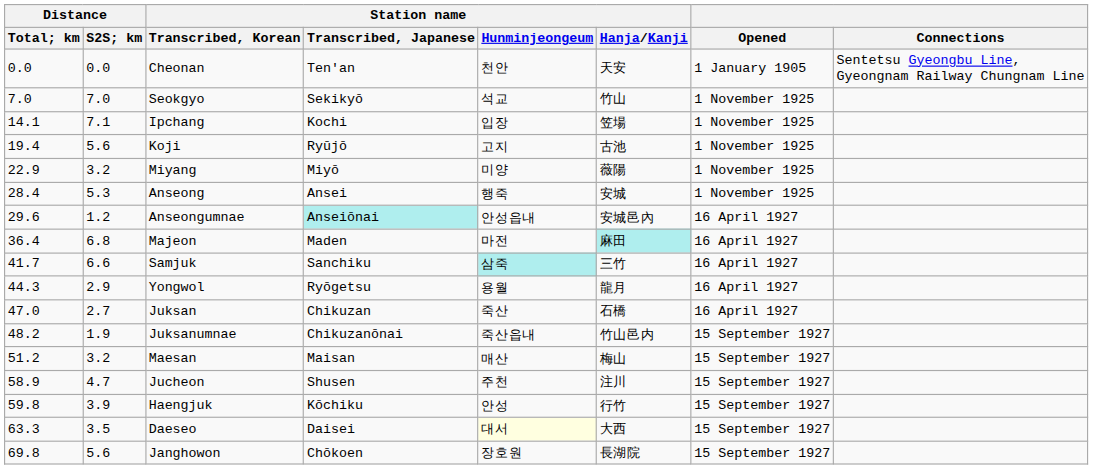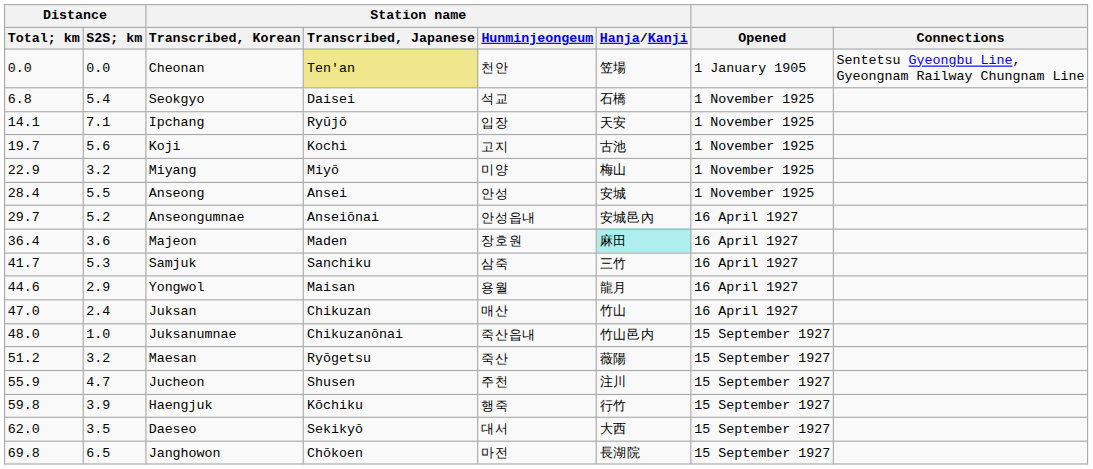 <table class="wikitable" style="font-size:90%;">
 <tr>
 <th colspan="2">Distance</th>
 <th colspan="4">Station name</th>
 <th colspan="3"></th>
 </tr>
 <tr>
 <th>Total; km</th>
 <th>S2S; km</th>
 <th>Transcribed, Korean</th>
 <th>Transcribed, Japanese</th>
 <th><a href='#'>Hunminjeongeum</a></th>
 <th><a href='#'>Hanja</a>/<a href='#'>Kanji</a></th>
 <th>Opened</th>
 <th>Connections</th>
 </tr>
 <tr>
 <td>0.0</td>
 <td>0.0</td>
 <td>Cheonan</td>
-<td>Ten'an</td>
+<td style="background: khaki;">Ten'an</td>
 <td>천안</td>
-<td>天安</td>
+<td>笠場</td>
 <td>1 January 1905</td>
 <td>Sentetsu <a href='#'>Gyeongbu Line</a>,<br>Gyeongnam Railway Chungnam Line</td>
 </tr>
 <tr>
-<td>7.0</td>
-<td>7.0</td>
+<td>6.8</td>
+<td>5.4</td>
 <td>Seokgyo</td>
-<td>Sekikyō</td>
+<td>Daisei</td>
 <td>석교</td>
-<td>竹山</td>
+<td>石橋</td>
 <td>1 November 1925</td>
 <td></td>
 </tr>
 <tr>
 <td>14.1</td>
 <td>7.1</td>
 <td>Ipchang</td>
-<td>Kochi</td>
+<td>Ryūjō</td>
 <td>입장</td>
-<td>笠場</td>
+<td>天安</td>
 <td>1 November 1925</td>
 <td></td>
 </tr>
 <tr>
-<td>19.4</td>
+<td>19.7</td>
 <td>5.6</td>
 <td>Koji</td>
-<td>Ryūjō</td>
+<td>Kochi</td>
 <td>고지</td>
 <td>古池</td>
 <td>1 November 1925</td>
 <td></td>
 </tr>
 <tr>
 <td>22.9</td>
 <td>3.2</td>
 <td>Miyang</td>
 <td>Miyō</td>
 <td>미양</td>
-<td>薇陽</td>
+<td>梅山</td>
 <td>1 November 1925</td>
 <td></td>
 </tr>
 <tr>
 <td>28.4</td>
-<td>5.3</td>
+<td>5.5</td>
 <td>Anseong</td>
 <td>Ansei</td>
-<td>행죽</td>
+<td>안성</td>
 <td>安城</td>
 <td>1 November 1925</td>
 <td></td>
 </tr>
 <tr>
-<td>29.6</td>
-<td>1.2</td>
+<td>29.7</td>
+<td>5.2</td>
 <td>Anseongumnae</td>
-<td style="background: paleturquoise;">Anseiōnai</td>
+<td>Anseiōnai</td>
 <td>안성읍내</td>
 <td>安城邑內</td>
 <td>16 April 1927</td>
 <td></td>
 </tr>
 <tr>
 <td>36.4</td>
-<td>6.8</td>
+<td>3.6</td>
 <td>Majeon</td>
 <td>Maden</td>
-<td>마전</td>
+<td>장호원</td>
 <td style="background: paleturquoise;">麻田</td>
 <td>16 April 1927</td>
 <td></td>
 </tr>
 <tr>
 <td>41.7</td>
-<td>6.6</td>
+<td>5.3</td>
 <td>Samjuk</td>
 <td>Sanchiku</td>
-<td style="background: paleturquoise;">삼죽</td>
+<td>삼죽</td>
 <td>三竹</td>
 <td>16 April 1927</td>
 <td></td>
 </tr>
 <tr>
-<td>44.3</td>
+<td>44.6</td>
 <td>2.9</td>
 <td>Yongwol</td>
-<td>Ryōgetsu</td>
+<td>Maisan</td>
 <td>용월</td>
 <td>龍月</td>
 <td>16 April 1927</td>
 <td></td>
 </tr>
 <tr>
 <td>47.0</td>
-<td>2.7</td>
+<td>2.4</td>
 <td>Juksan</td>
 <td>Chikuzan</td>
-<td>죽산</td>
-<td>石橋</td>
+<td>매산</td>
+<td>竹山</td>
 <td>16 April 1927</td>
 <td></td>
 </tr>
 <tr>
-<td>48.2</td>
-<td>1.9</td>
+<td>48.0</td>
+<td>1.0</td>
 <td>Juksanumnae</td>
 <td>Chikuzanōnai</td>
 <td>죽산읍내</td>
 <td>竹山邑内</td>
 <td>15 September 1927</td>
 <td></td>
 </tr>
 <tr>
 <td>51.2</td>
 <td>3.2</td>
 <td>Maesan</td>
-<td>Maisan</td>
-<td>매산</td>
-<td>梅山</td>
+<td>Ryōgetsu</td>
+<td>죽산</td>
+<td>薇陽</td>
 <td>15 September 1927</td>
 <td></td>
 </tr>
 <tr>
-<td>58.9</td>
+<td>55.9</td>
 <td>4.7</td>
 <td>Jucheon</td>
 <td>Shusen</td>
 <td>주천</td>
 <td>注川</td>
 <td>15 September 1927</td>
 <td></td>
 </tr>
 <tr>
 <td>59.8</td>
 <td>3.9</td>
 <td>Haengjuk</td>
 <td>Kōchiku</td>
-<td>안성</td>
+<td>행죽</td>
 <td>行竹</td>
 <td>15 September 1927</td>
 <td></td>
 </tr>
 <tr>
-<td>63.3</td>
+<td>62.0</td>
 <td>3.5</td>
 <td>Daeseo</td>
-<td>Daisei</td>
-<td style="background: lightyellow;">대서</td>
+<td>Sekikyō</td>
+<td>대서</td>
 <td>大西</td>
 <td>15 September 1927</td>
 <td></td>
 </tr>
 <tr>
 <td>69.8</td>
-<td>5.6</td>
+<td>6.5</td>
 <td>Janghowon</td>
 <td>Chōkoen</td>
-<td>장호원</td>
+<td>마전</td>
 <td>長湖院</td>
 <td>15 September 1927</td>
 <td></td>
 </tr>
 </table>
